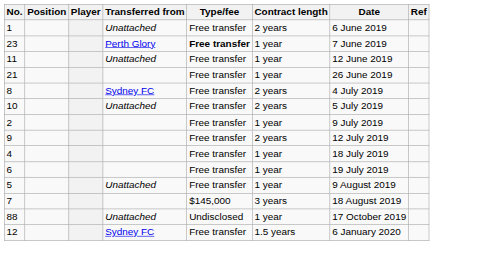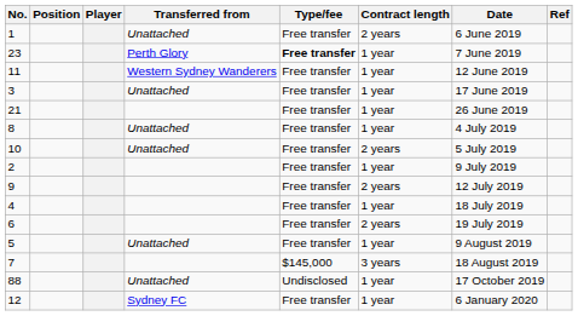 <table class="wikitable plainrowheaders sortable" style="text-align:center; text-align:left">
 <tr>
 <th scope="col">No.</th>
 <th scope="col">Position</th>
 <th scope="col">Player</th>
 <th scope="col">Transferred from</th>
 <th scope="col">Type/fee</th>
 <th scope="col">Contract length</th>
 <th scope="col">Date</th>
 <th scope="col" class="unsortable">Ref</th>
 </tr>
 <tr>
 <td>1</td>
 <td></td>
 <th scope="row"></th>
 <td><em>Unattached</em></td>
 <td>Free transfer</td>
 <td>2 years</td>
 <td>6 June 2019</td>
 <td></td>
 </tr>
 <tr>
 <td>23</td>
 <td></td>
 <th scope="row"></th>
 <td><a href='#'>Perth Glory</a></td>
 <td><strong>Free transfer</strong></td>
 <td>1 year</td>
 <td>7 June 2019</td>
 <td></td>
 </tr>
 <tr>
 <td>11</td>
 <td></td>
 <th scope="row"></th>
+<td><a href='#'>Western Sydney Wanderers</a></td>
+<td>Free transfer</td>
+<td>1 year</td>
+<td>12 June 2019</td>
+<td></td>
+</tr>
+<tr>
+<td>3</td>
+<td></td>
+<th scope="row"></th>
 <td><em>Unattached</em></td>
 <td>Free transfer</td>
 <td>1 year</td>
-<td>12 June 2019</td>
+<td>17 June 2019</td>
 <td></td>
 </tr>
 <tr>
 <td>21</td>
 <td></td>
 <th scope="row"></th>
 <td></td>
 <td>Free transfer</td>
 <td>1 year</td>
 <td>26 June 2019</td>
 <td></td>
 </tr>
 <tr>
 <td>8</td>
 <td></td>
 <th scope="row"></th>
-<td><a href='#'>Sydney FC</a></td>
+<td><em>Unattached</em></td>
 <td>Free transfer</td>
-<td>2 years</td>
+<td>1 year</td>
 <td>4 July 2019</td>
 <td></td>
 </tr>
 <tr>
 <td>10</td>
 <td></td>
 <th scope="row"></th>
 <td><em>Unattached</em></td>
 <td>Free transfer</td>
 <td>2 years</td>
 <td>5 July 2019</td>
 <td></td>
 </tr>
 <tr>
 <td>2</td>
 <td></td>
 <th scope="row"></th>
 <td></td>
 <td>Free transfer</td>
 <td>1 year</td>
 <td>9 July 2019</td>
 <td></td>
 </tr>
 <tr>
 <td>9</td>
 <td></td>
 <th scope="row"></th>
 <td></td>
 <td>Free transfer</td>
 <td>2 years</td>
 <td>12 July 2019</td>
 <td></td>
 </tr>
 <tr>
 <td>4</td>
 <td></td>
 <th scope="row"></th>
 <td></td>
 <td>Free transfer</td>
 <td>1 year</td>
 <td>18 July 2019</td>
 <td></td>
 </tr>
 <tr>
 <td>6</td>
 <td></td>
 <th scope="row"></th>
 <td></td>
 <td>Free transfer</td>
-<td>1 year</td>
+<td>2 years</td>
 <td>19 July 2019</td>
 <td></td>
 </tr>
 <tr>
 <td>5</td>
 <td></td>
 <th scope="row"></th>
 <td><em>Unattached</em></td>
 <td>Free transfer</td>
 <td>1 year</td>
 <td>9 August 2019</td>
 <td></td>
 </tr>
 <tr>
 <td>7</td>
 <td></td>
 <th scope="row"></th>
 <td></td>
 <td>$145,000</td>
 <td>3 years</td>
 <td>18 August 2019</td>
 <td></td>
 </tr>
 <tr>
 <td>88</td>
 <td></td>
 <th scope="row"></th>
 <td><em>Unattached</em></td>
 <td>Undisclosed</td>
 <td>1 year</td>
 <td>17 October 2019</td>
 <td></td>
 </tr>
 <tr>
 <td>12</td>
 <td></td>
 <th scope="row"></th>
 <td><a href='#'>Sydney FC</a></td>
 <td>Free transfer</td>
-<td>1.5 years</td>
+<td>1 year</td>
 <td>6 January 2020</td>
 <td></td>
 </tr>
 </table>
